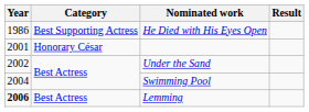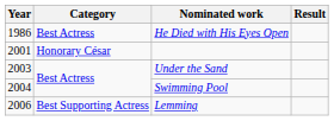 <table class="wikitable sortable">
 <tr>
 <th>Year</th>
 <th>Category</th>
 <th>Nominated work</th>
 <th>Result</th>
 </tr>
 <tr>
 <td>1986</td>
-<td><a href='#'>Best Supporting Actress</a></td>
+<td><a href='#'>Best Actress</a></td>
 <td><em><a href='#'>He Died with His Eyes Open</a></em></td>
 <td></td>
 </tr>
 <tr>
 <td>2001</td>
 <td><a href='#'>Honorary César</a></td>
 <td></td>
 <td></td>
 </tr>
 <tr>
-<td>2002</td>
+<td>2003</td>
 <td rowspan="2"><a href='#'>Best Actress</a></td>
 <td><em><a href='#'>Under the Sand</a></em></td>
 <td></td>
 </tr>
 <tr>
 <td>2004</td>
 <td><em><a href='#'>Swimming Pool</a></em></td>
 <td></td>
 </tr>
 <tr>
-<td><strong>2006</strong></td>
-<td><a href='#'>Best Actress</a></td>
+<td>2006</td>
+<td><a href='#'>Best Supporting Actress</a></td>
 <td><em><a href='#'>Lemming</a></em></td>
 <td></td>
 </tr>
 </table>
